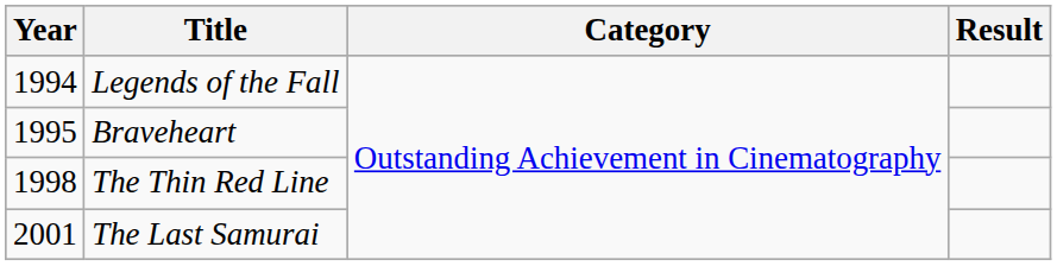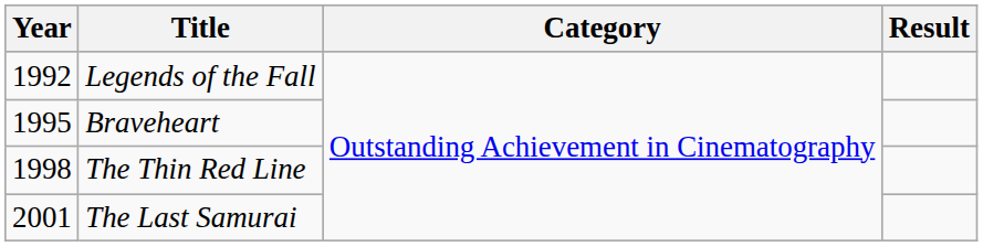 <table class="wikitable">
 <tr>
 <th>Year</th>
 <th>Title</th>
 <th>Category</th>
 <th>Result</th>
 </tr>
 <tr>
-<td>1994</td>
+<td>1992</td>
 <td><em>Legends of the Fall</em></td>
 <td rowspan=4><a href='#'>Outstanding Achievement in Cinematography</a></td>
 <td></td>
 </tr>
 <tr>
 <td>1995</td>
 <td><em>Braveheart</em></td>
 <td></td>
 </tr>
 <tr>
 <td>1998</td>
 <td><em>The Thin Red Line</em></td>
 <td></td>
 </tr>
 <tr>
 <td>2001</td>
 <td><em>The Last Samurai</em></td>
 <td></td>
 </tr>
 </table>
